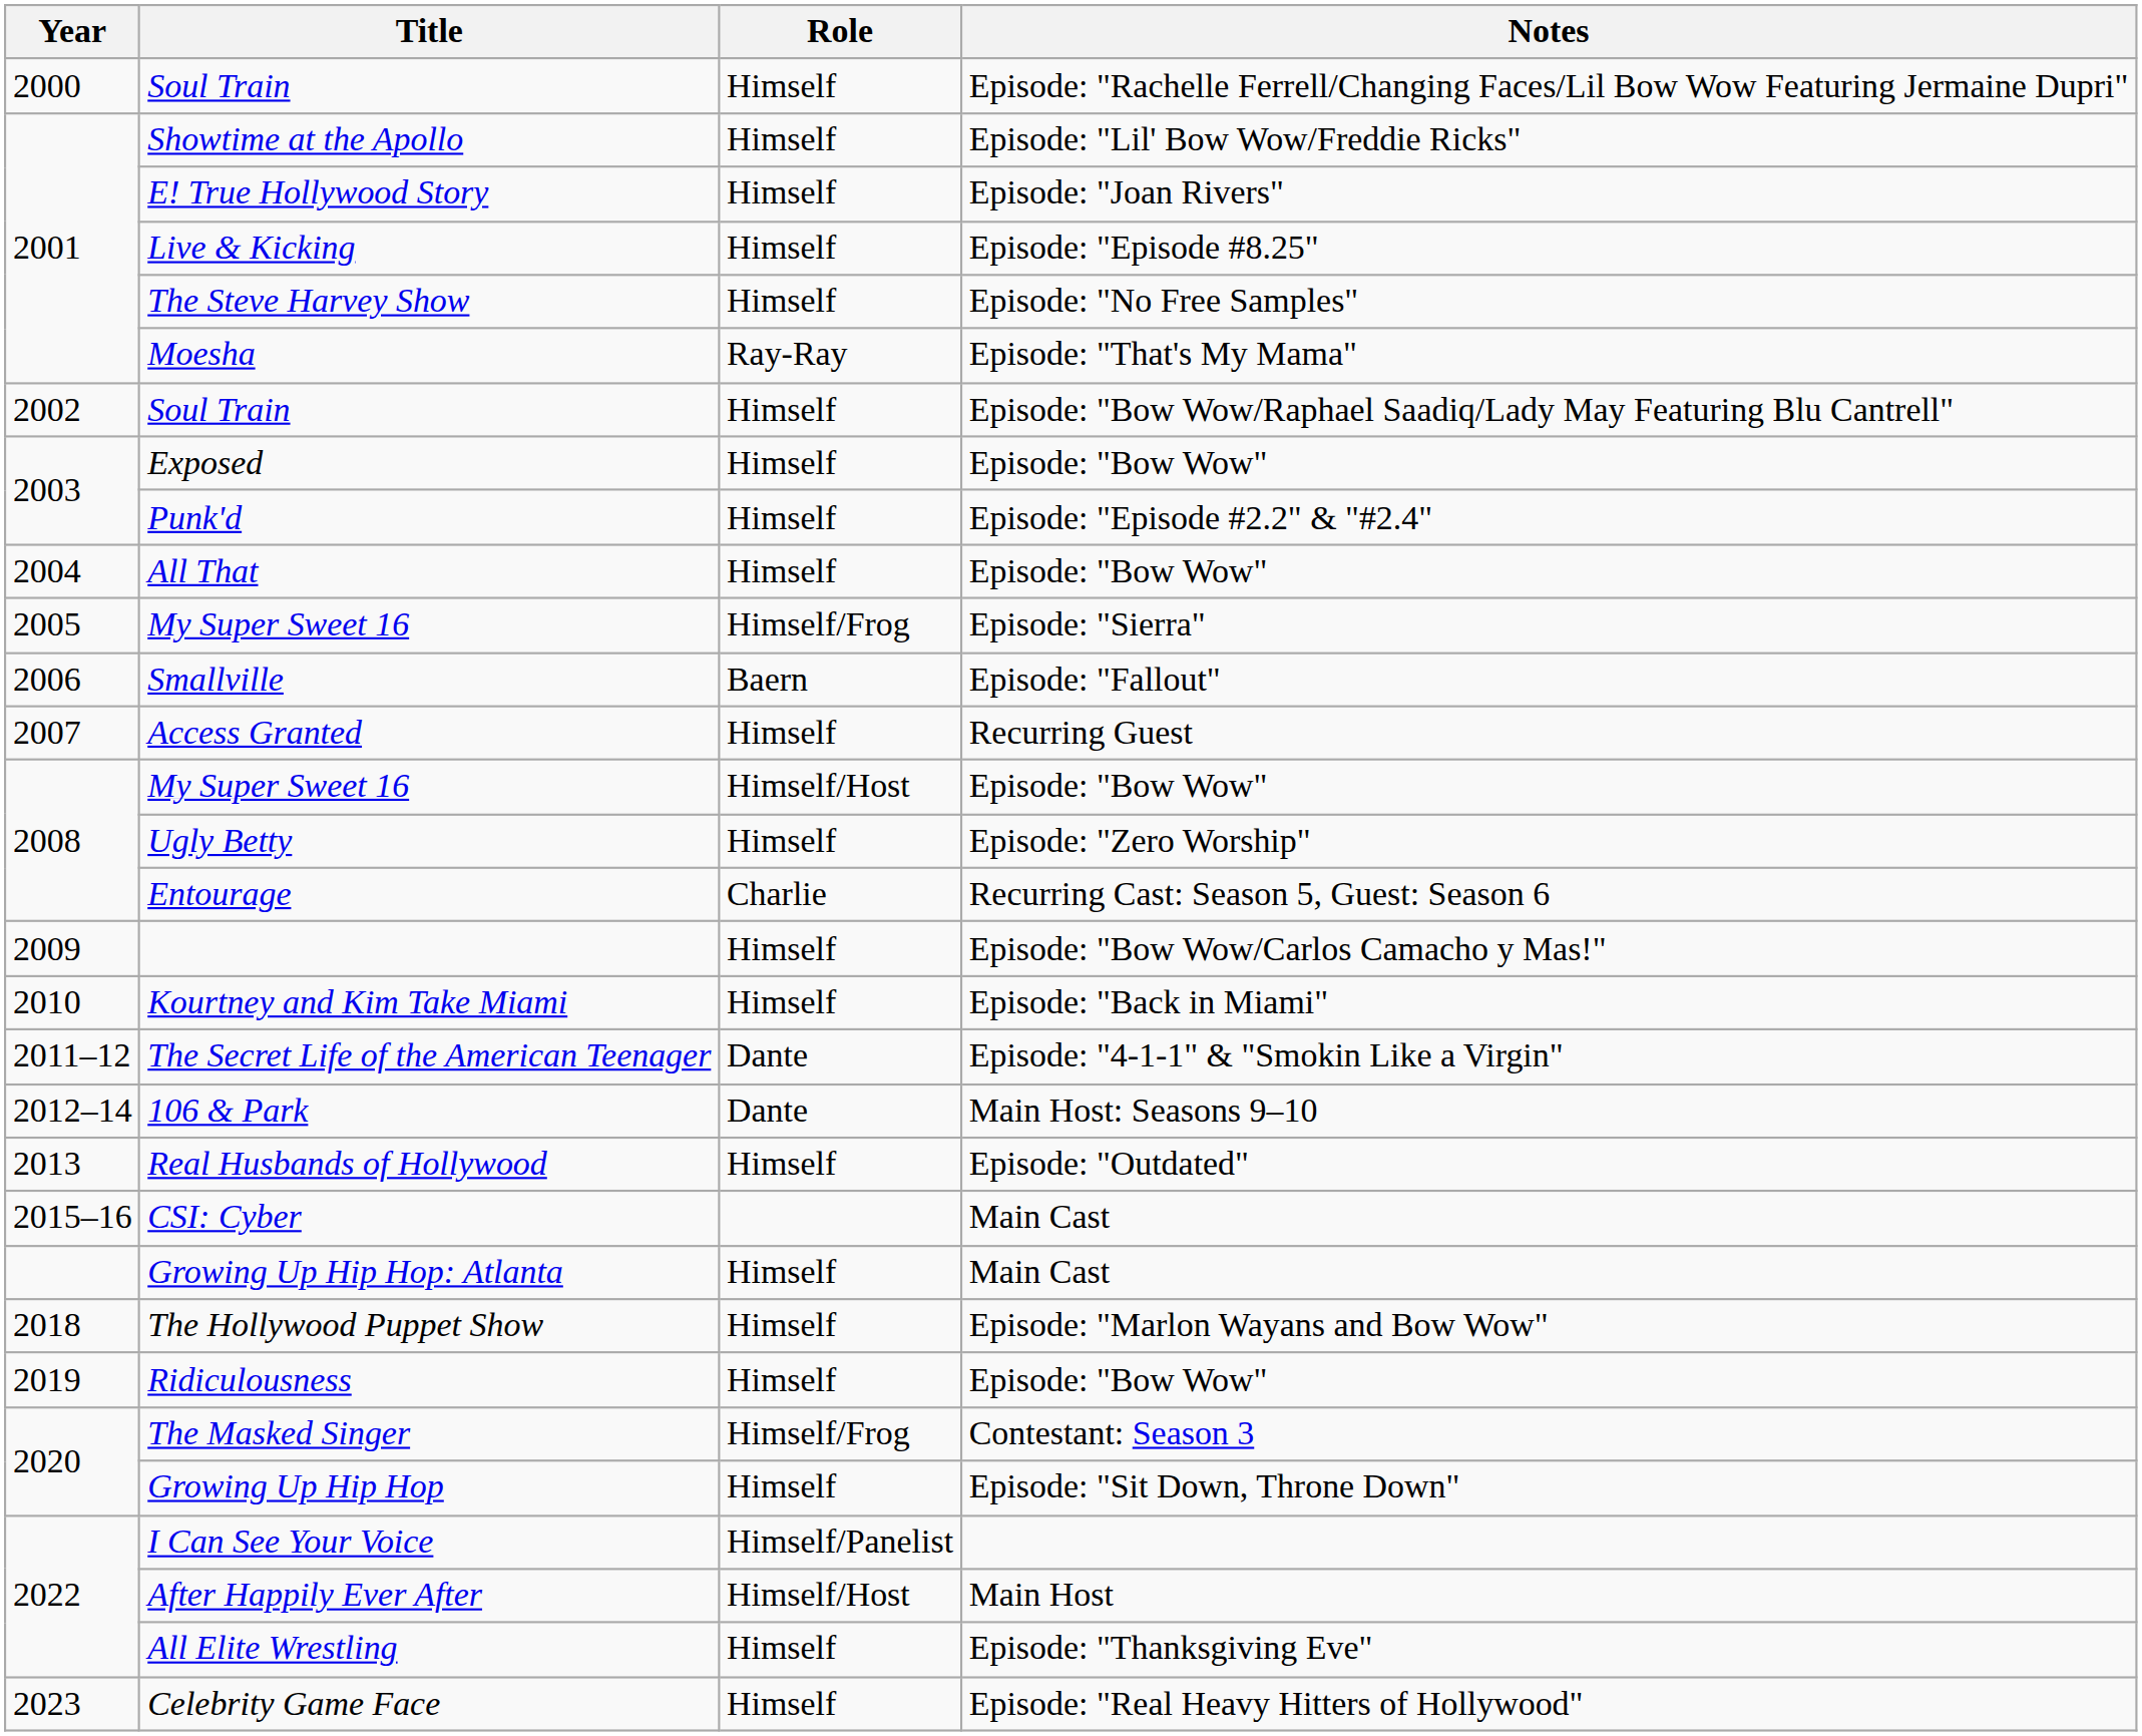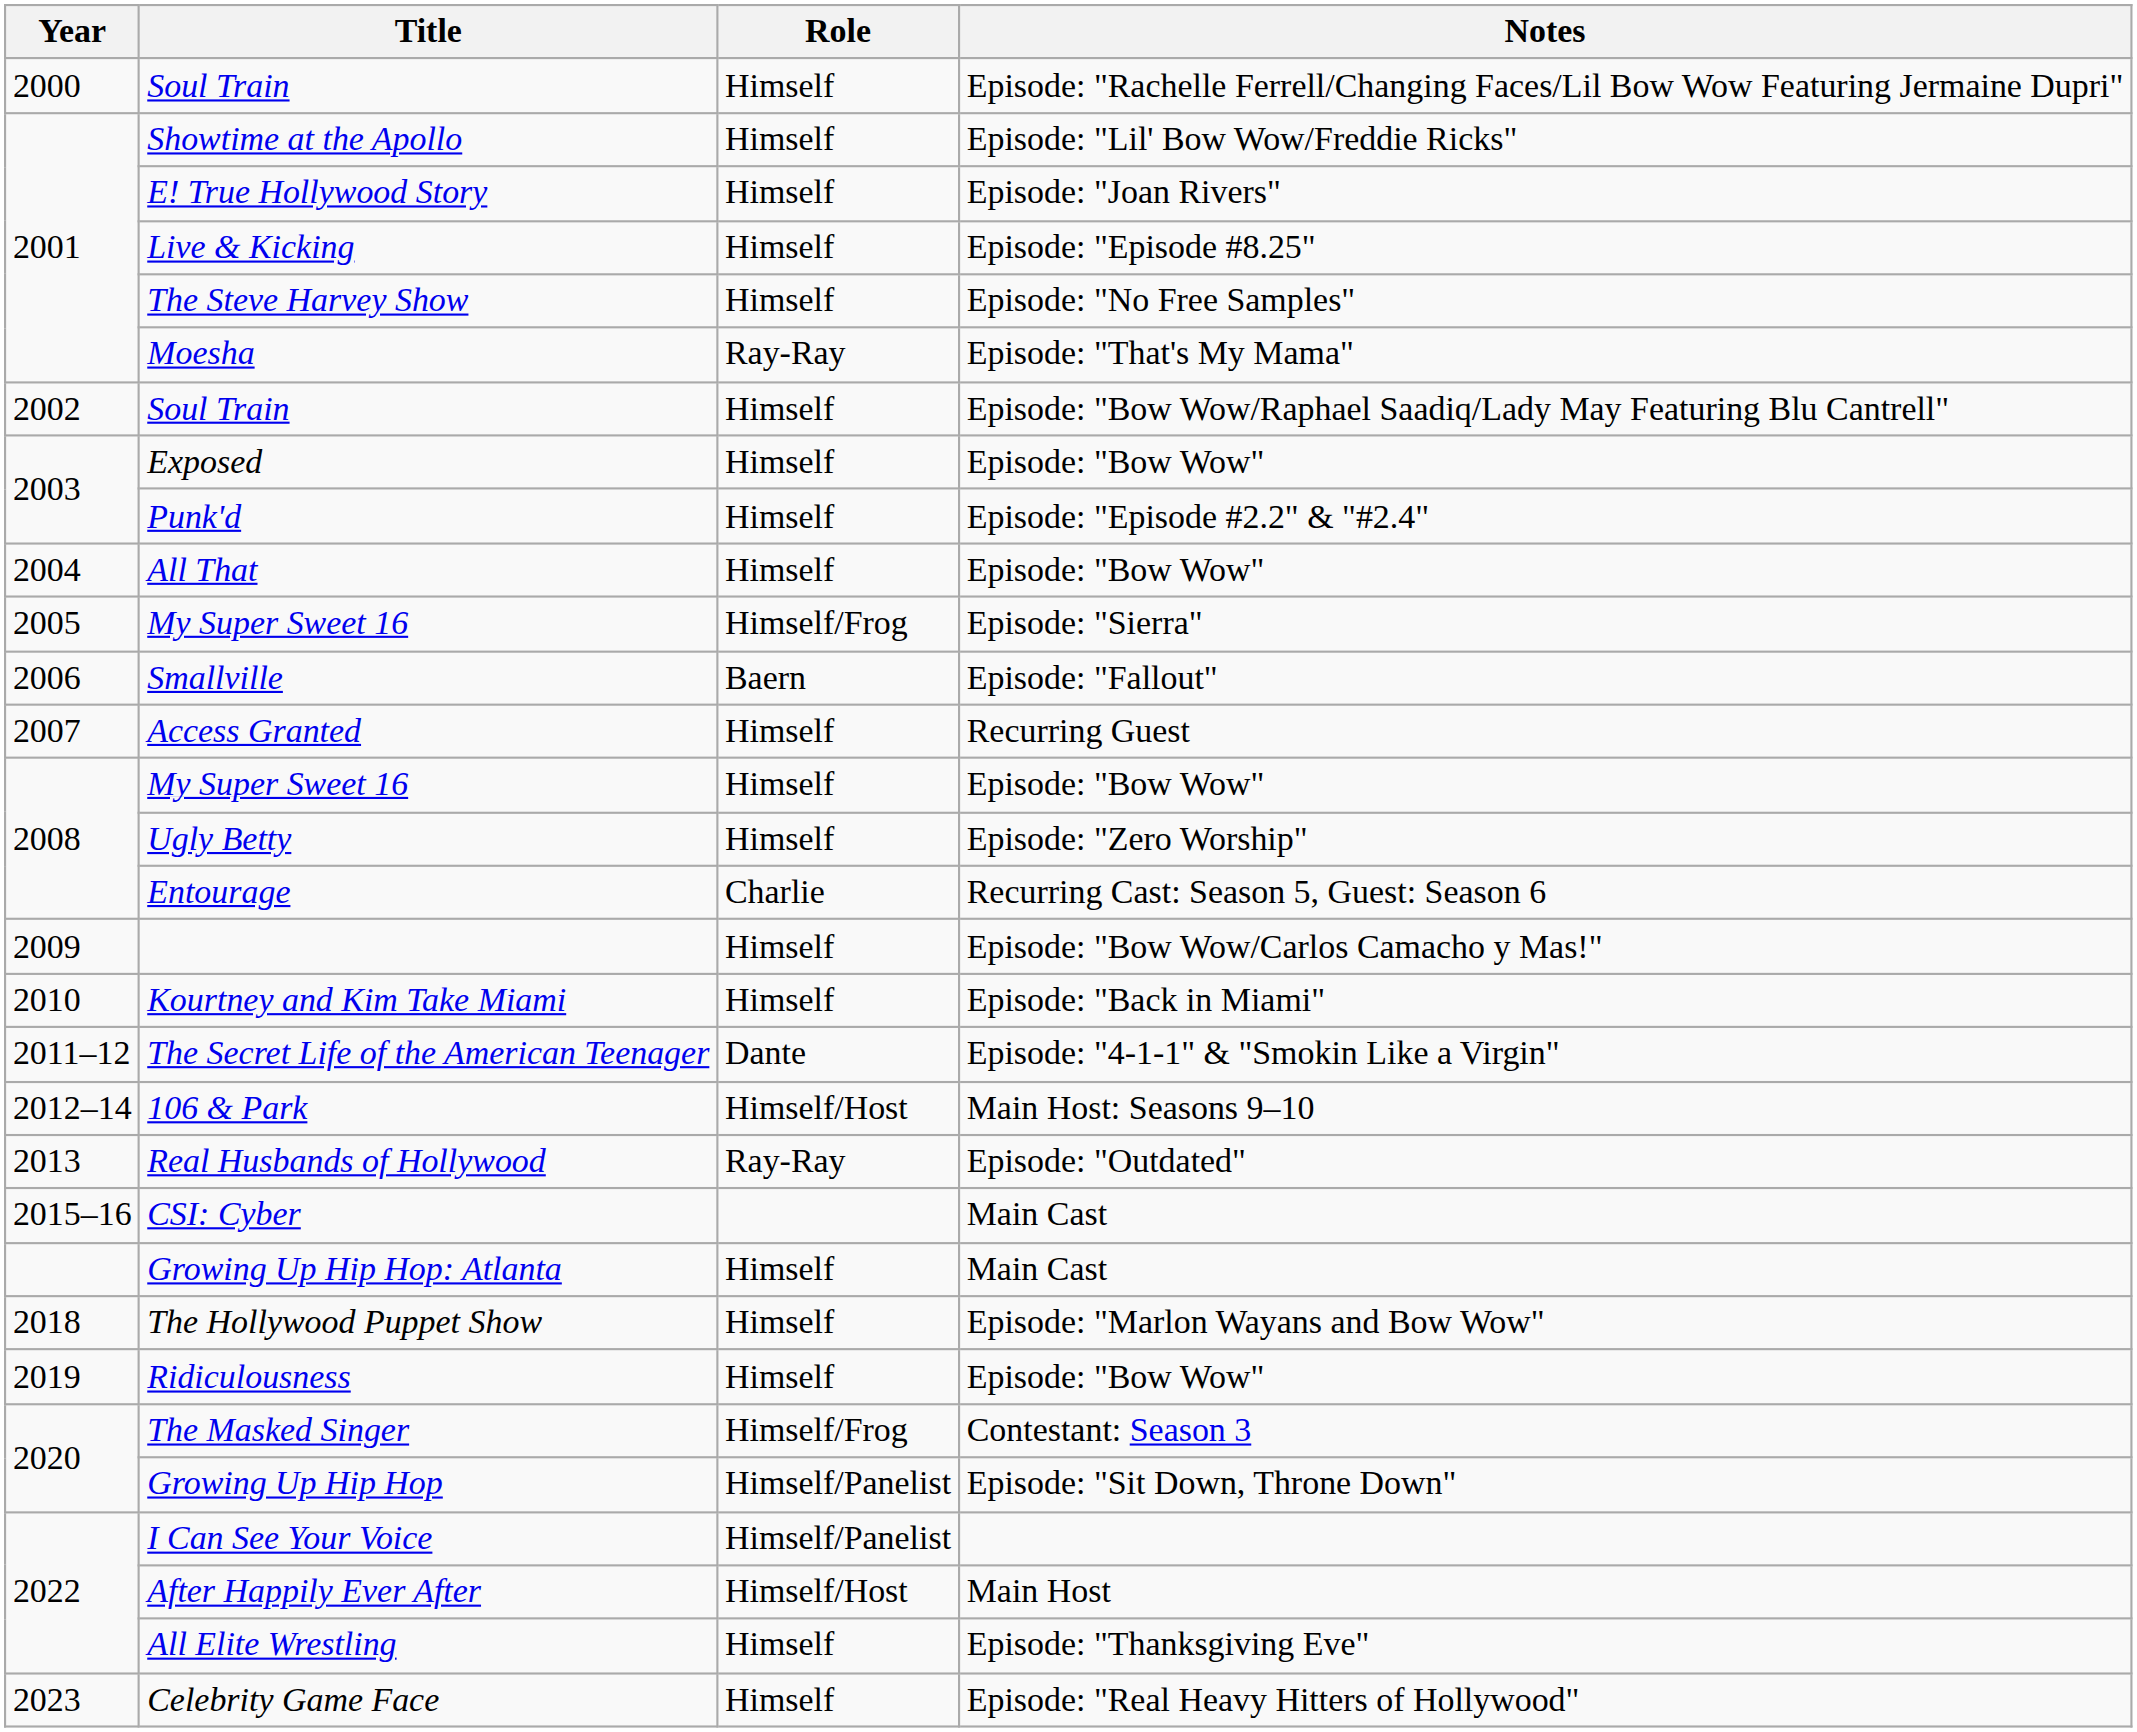 <table class="wikitable plainrowheaders sortable" style="margin-right: 0;">
 <tr>
 <th>Year</th>
 <th>Title</th>
 <th>Role</th>
 <th>Notes</th>
 </tr>
 <tr>
 <td>2000</td>
 <td><em><a href='#'>Soul Train</a></em></td>
 <td>Himself</td>
 <td>Episode: "Rachelle Ferrell/Changing Faces/Lil Bow Wow Featuring Jermaine Dupri"</td>
 </tr>
 <tr>
 <td rowspan="5">2001</td>
 <td><em><a href='#'>Showtime at the Apollo</a></em></td>
 <td>Himself</td>
 <td>Episode: "Lil' Bow Wow/Freddie Ricks"</td>
 </tr>
 <tr>
 <td><em><a href='#'>E! True Hollywood Story</a></em></td>
 <td>Himself</td>
 <td>Episode: "Joan Rivers"</td>
 </tr>
 <tr>
 <td><em><a href='#'>Live & Kicking</a></em></td>
 <td>Himself</td>
 <td>Episode: "Episode #8.25"</td>
 </tr>
 <tr>
 <td><em><a href='#'>The Steve Harvey Show</a></em></td>
 <td>Himself</td>
 <td>Episode: "No Free Samples"</td>
 </tr>
 <tr>
 <td><em><a href='#'>Moesha</a></em></td>
 <td>Ray-Ray</td>
 <td>Episode: "That's My Mama"</td>
 </tr>
 <tr>
 <td>2002</td>
 <td><em><a href='#'>Soul Train</a></em></td>
 <td>Himself</td>
 <td>Episode: "Bow Wow/Raphael Saadiq/Lady May Featuring Blu Cantrell"</td>
 </tr>
 <tr>
 <td rowspan="2">2003</td>
 <td><em>Exposed</em></td>
 <td>Himself</td>
 <td>Episode: "Bow Wow"</td>
 </tr>
 <tr>
 <td><em><a href='#'>Punk'd</a></em></td>
 <td>Himself</td>
 <td>Episode: "Episode #2.2" & "#2.4"</td>
 </tr>
 <tr>
 <td>2004</td>
 <td><em><a href='#'>All That</a></em></td>
 <td>Himself</td>
 <td>Episode: "Bow Wow"</td>
 </tr>
 <tr>
 <td>2005</td>
 <td><em><a href='#'>My Super Sweet 16</a></em></td>
 <td>Himself/Frog</td>
 <td>Episode: "Sierra"</td>
 </tr>
 <tr>
 <td>2006</td>
 <td><em><a href='#'>Smallville</a></em></td>
 <td>Baern</td>
 <td>Episode: "Fallout"</td>
 </tr>
 <tr>
 <td>2007</td>
 <td><em><a href='#'>Access Granted</a></em></td>
 <td>Himself</td>
 <td>Recurring Guest</td>
 </tr>
 <tr>
 <td rowspan="3">2008</td>
 <td><em><a href='#'>My Super Sweet 16</a></em></td>
-<td>Himself/Host</td>
+<td>Himself</td>
 <td>Episode: "Bow Wow"</td>
 </tr>
 <tr>
 <td><em><a href='#'>Ugly Betty</a></em></td>
 <td>Himself</td>
 <td>Episode: "Zero Worship"</td>
 </tr>
 <tr>
 <td><em><a href='#'>Entourage</a></em></td>
 <td>Charlie</td>
 <td>Recurring Cast: Season 5, Guest: Season 6</td>
 </tr>
 <tr>
 <td>2009</td>
 <td></td>
 <td>Himself</td>
 <td>Episode: "Bow Wow/Carlos Camacho y Mas!"</td>
 </tr>
 <tr>
 <td>2010</td>
 <td><em><a href='#'>Kourtney and Kim Take Miami</a></em></td>
 <td>Himself</td>
 <td>Episode: "Back in Miami"</td>
 </tr>
 <tr>
 <td>2011–12</td>
 <td><em><a href='#'>The Secret Life of the American Teenager</a></em></td>
 <td>Dante</td>
 <td>Episode: "4-1-1" & "Smokin Like a Virgin"</td>
 </tr>
 <tr>
 <td>2012–14</td>
 <td><em><a href='#'>106 & Park</a></em></td>
-<td>Dante</td>
+<td>Himself/Host</td>
 <td>Main Host: Seasons 9–10</td>
 </tr>
 <tr>
 <td>2013</td>
 <td><em><a href='#'>Real Husbands of Hollywood</a></em></td>
-<td>Himself</td>
+<td>Ray-Ray</td>
 <td>Episode: "Outdated"</td>
 </tr>
 <tr>
 <td>2015–16</td>
 <td><em><a href='#'>CSI: Cyber</a></em></td>
 <td></td>
 <td>Main Cast</td>
 </tr>
 <tr>
 <td></td>
 <td><em><a href='#'>Growing Up Hip Hop: Atlanta</a></em></td>
 <td>Himself</td>
 <td>Main Cast</td>
 </tr>
 <tr>
 <td>2018</td>
 <td><em>The Hollywood Puppet Show</em></td>
 <td>Himself</td>
 <td>Episode: "Marlon Wayans and Bow Wow"</td>
 </tr>
 <tr>
 <td>2019</td>
 <td><em><a href='#'>Ridiculousness</a></em></td>
 <td>Himself</td>
 <td>Episode: "Bow Wow"</td>
 </tr>
 <tr>
 <td rowspan="2">2020</td>
 <td><em><a href='#'>The Masked Singer</a></em></td>
 <td>Himself/Frog</td>
 <td>Contestant: <a href='#'>Season 3</a></td>
 </tr>
 <tr>
 <td><em><a href='#'>Growing Up Hip Hop</a></em></td>
-<td>Himself</td>
+<td>Himself/Panelist</td>
 <td>Episode: "Sit Down, Throne Down"</td>
 </tr>
 <tr>
 <td rowspan="3">2022</td>
 <td><em><a href='#'>I Can See Your Voice</a></em></td>
 <td>Himself/Panelist</td>
 <td></td>
 </tr>
 <tr>
 <td><em><a href='#'>After Happily Ever After</a></em></td>
 <td>Himself/Host</td>
 <td>Main Host</td>
 </tr>
 <tr>
 <td><em><a href='#'>All Elite Wrestling</a></em></td>
 <td>Himself</td>
 <td>Episode: "Thanksgiving Eve"</td>
 </tr>
 <tr>
 <td>2023</td>
 <td><em>Celebrity Game Face</em></td>
 <td>Himself</td>
 <td>Episode: "Real Heavy Hitters of Hollywood"</td>
 </tr>
 </table>
